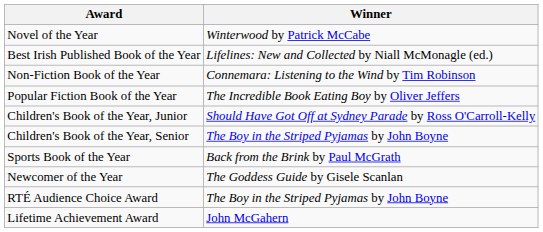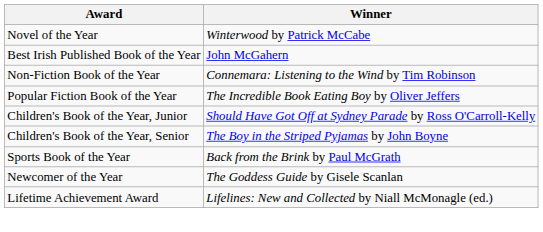 <table class="wikitable">
 <tr>
 <th>Award</th>
 <th>Winner</th>
 </tr>
 <tr>
 <td>Novel of the Year</td>
 <td><em>Winterwood</em> by <a href='#'>Patrick McCabe</a></td>
 </tr>
 <tr>
 <td>Best Irish Published Book of the Year</td>
-<td><em>Lifelines: New and Collected</em> by Niall McMonagle (ed.)</td>
+<td><a href='#'>John McGahern</a></td>
 </tr>
 <tr>
 <td>Non-Fiction Book of the Year</td>
 <td><em>Connemara: Listening to the Wind</em> by <a href='#'>Tim Robinson</a></td>
 </tr>
 <tr>
 <td>Popular Fiction Book of the Year</td>
 <td><em>The Incredible Book Eating Boy</em> by <a href='#'>Oliver Jeffers</a></td>
 </tr>
 <tr>
 <td>Children's Book of the Year, Junior</td>
 <td><em><a href='#'>Should Have Got Off at Sydney Parade</a></em>  by <a href='#'>Ross O'Carroll-Kelly</a></td>
 </tr>
 <tr>
 <td>Children's Book of the Year, Senior</td>
 <td><em><a href='#'>The Boy in the Striped Pyjamas</a></em> by <a href='#'>John Boyne</a></td>
 </tr>
 <tr>
 <td>Sports Book of the Year</td>
 <td><em>Back from the Brink</em> by <a href='#'>Paul McGrath</a></td>
 </tr>
 <tr>
 <td>Newcomer of the Year</td>
 <td><em>The Goddess Guide</em> by Gisele Scanlan</td>
 </tr>
 <tr>
-<td>RTÉ Audience Choice Award</td>
-<td><em>The Boy in the Striped Pyjamas</em> by <a href='#'>John Boyne</a></td>
-</tr>
-<tr>
 <td>Lifetime Achievement Award</td>
-<td><a href='#'>John McGahern</a></td>
+<td><em>Lifelines: New and Collected</em> by Niall McMonagle (ed.)</td>
 </tr>
 </table>
